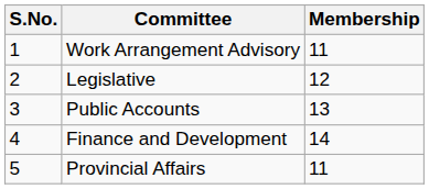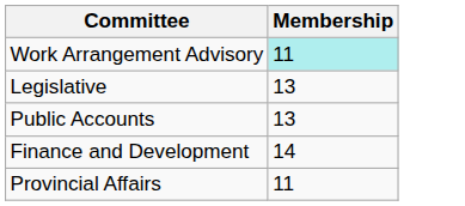 <table class="wikitable">
 <tr>
-<th>S.No.</th>
 <th>Committee</th>
 <th>Membership</th>
 </tr>
 <tr>
-<td>1</td>
 <td>Work Arrangement Advisory</td>
-<td>11</td>
+<td style="background: paleturquoise;">11</td>
 </tr>
 <tr>
-<td>2</td>
 <td>Legislative</td>
-<td>12</td>
+<td>13</td>
 </tr>
 <tr>
-<td>3</td>
 <td>Public Accounts</td>
 <td>13</td>
 </tr>
 <tr>
-<td>4</td>
 <td>Finance and Development</td>
 <td>14</td>
 </tr>
 <tr>
-<td>5</td>
 <td>Provincial Affairs</td>
 <td>11</td>
 </tr>
 </table>
